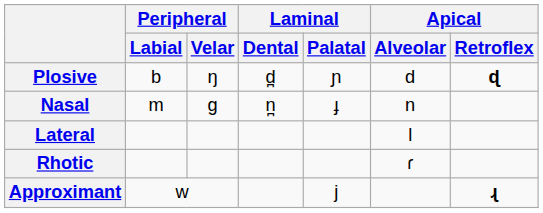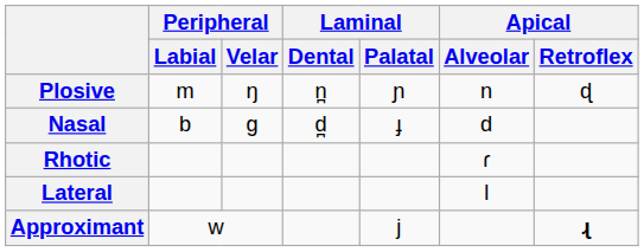 <table class="wikitable IPA" style=text-align:center>
 <tr>
 <th rowspan="2"></th>
 <th colspan="2"><a href='#'>Peripheral</a></th>
 <th colspan="2"><a href='#'>Laminal</a></th>
 <th colspan="2"><a href='#'>Apical</a></th>
 </tr>
 <tr>
 <th><a href='#'>Labial</a></th>
 <th><a href='#'>Velar</a></th>
 <th><a href='#'>Dental</a></th>
 <th><a href='#'>Palatal</a></th>
 <th><a href='#'>Alveolar</a></th>
 <th><a href='#'>Retroflex</a></th>
 </tr>
 <tr>
 <th><a href='#'>Plosive</a></th>
-<td>b</td>
+<td>m</td>
 <td>ŋ</td>
-<td>d̪</td>
+<td>n̪</td>
 <td>ɲ</td>
-<td>d</td>
-<td><strong>ɖ</strong></td>
+<td>n</td>
+<td>ɖ</td>
 </tr>
 <tr>
 <th><a href='#'>Nasal</a></th>
-<td>m</td>
+<td>b</td>
 <td>ɡ</td>
-<td>n̪</td>
+<td>d̪</td>
 <td>ɟ</td>
-<td>n</td>
+<td>d</td>
+<td></td>
+</tr>
+<tr>
+<th><a href='#'>Rhotic</a></th>
+<td></td>
+<td></td>
+<td></td>
+<td></td>
+<td>ɾ</td>
 <td></td>
 </tr>
 <tr>
 <th><a href='#'>Lateral</a></th>
 <td></td>
 <td></td>
 <td></td>
 <td></td>
 <td>l</td>
 <td></td>
 </tr>
 <tr>
-<th><a href='#'>Rhotic</a></th>
-<td></td>
-<td></td>
-<td></td>
-<td></td>
-<td>ɾ</td>
-<td></td>
-</tr>
-<tr>
 <th><a href='#'>Approximant</a></th>
 <td colspan="2">w</td>
 <td></td>
 <td>j</td>
 <td></td>
 <td><strong>ɻ</strong></td>
 </tr>
 </table>
